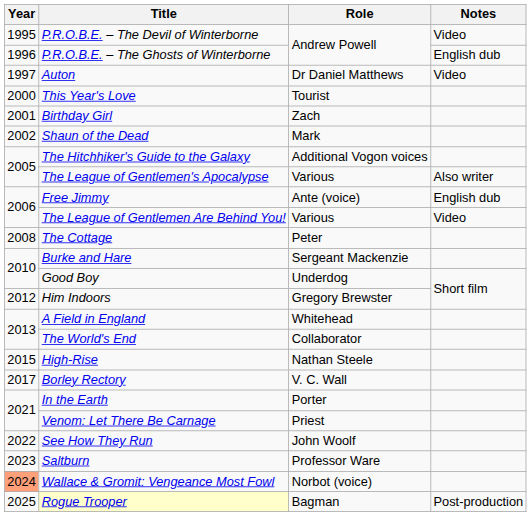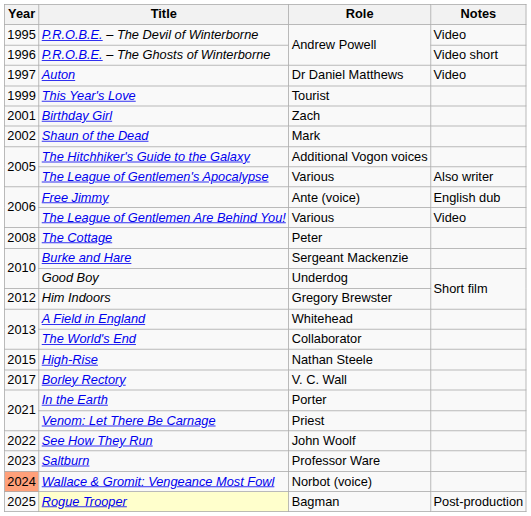 <table class="wikitable sortable">
 <tr>
 <th>Year</th>
 <th>Title</th>
 <th>Role</th>
 <th>Notes</th>
 </tr>
 <tr>
 <td>1995</td>
 <td><em><a href='#'>P.R.O.B.E.</a> – The Devil of Winterborne</em></td>
 <td rowspan="2">Andrew Powell</td>
 <td>Video</td>
 </tr>
 <tr>
 <td>1996</td>
 <td><em><a href='#'>P.R.O.B.E.</a> – The Ghosts of Winterborne</em></td>
-<td>English dub</td>
+<td>Video short</td>
 </tr>
 <tr>
 <td>1997</td>
 <td><em><a href='#'>Auton</a></em></td>
 <td>Dr Daniel Matthews</td>
 <td>Video</td>
 </tr>
 <tr>
-<td>2000</td>
+<td>1999</td>
 <td><em><a href='#'>This Year's Love</a></em></td>
 <td>Tourist</td>
 <td></td>
 </tr>
 <tr>
 <td>2001</td>
 <td><em><a href='#'>Birthday Girl</a></em></td>
 <td>Zach</td>
 <td></td>
 </tr>
 <tr>
 <td>2002</td>
 <td><em><a href='#'>Shaun of the Dead</a></em></td>
 <td>Mark</td>
 <td></td>
 </tr>
 <tr>
 <td rowspan="2">2005</td>
 <td><em><a href='#'>The Hitchhiker's Guide to the Galaxy</a></em></td>
 <td>Additional Vogon voices</td>
 <td></td>
 </tr>
 <tr>
 <td><em><a href='#'>The League of Gentlemen's Apocalypse</a></em></td>
 <td>Various</td>
 <td>Also writer</td>
 </tr>
 <tr>
 <td rowspan="2">2006</td>
 <td><em><a href='#'>Free Jimmy</a></em></td>
 <td>Ante (voice)</td>
 <td>English dub</td>
 </tr>
 <tr>
 <td><em><a href='#'>The League of Gentlemen Are Behind You!</a></em></td>
 <td>Various</td>
 <td>Video</td>
 </tr>
 <tr>
 <td>2008</td>
 <td><em><a href='#'>The Cottage</a></em></td>
 <td>Peter</td>
 <td></td>
 </tr>
 <tr>
 <td rowspan="2">2010</td>
 <td><em><a href='#'>Burke and Hare</a></em></td>
 <td>Sergeant Mackenzie</td>
 <td></td>
 </tr>
 <tr>
 <td><em>Good Boy</em></td>
 <td>Underdog</td>
 <td rowspan="2">Short film</td>
 </tr>
 <tr>
 <td>2012</td>
 <td><em>Him Indoors</em></td>
 <td>Gregory Brewster</td>
 </tr>
 <tr>
 <td rowspan="2">2013</td>
 <td><em><a href='#'>A Field in England</a></em></td>
 <td>Whitehead</td>
 <td></td>
 </tr>
 <tr>
 <td><em><a href='#'>The World's End</a></em></td>
 <td>Collaborator</td>
 <td></td>
 </tr>
 <tr>
 <td>2015</td>
 <td><em><a href='#'>High-Rise</a></em></td>
 <td>Nathan Steele</td>
 <td></td>
 </tr>
 <tr>
 <td>2017</td>
 <td><em><a href='#'>Borley Rectory</a></em></td>
 <td>V. C. Wall</td>
 <td></td>
 </tr>
 <tr>
 <td rowspan="2">2021</td>
 <td><em><a href='#'>In the Earth</a></em></td>
 <td>Porter</td>
 <td></td>
 </tr>
 <tr>
 <td><em><a href='#'>Venom: Let There Be Carnage</a></em></td>
 <td>Priest</td>
 <td></td>
 </tr>
 <tr>
 <td>2022</td>
 <td><em><a href='#'>See How They Run</a></em></td>
 <td>John Woolf</td>
 <td></td>
 </tr>
 <tr>
 <td>2023</td>
 <td><em><a href='#'>Saltburn</a></em></td>
 <td>Professor Ware</td>
 <td></td>
 </tr>
 <tr>
 <td style="background: lightsalmon;">2024</td>
 <td><em><a href='#'>Wallace & Gromit: Vengeance Most Fowl</a></em></td>
 <td>Norbot (voice)</td>
 <td></td>
 </tr>
 <tr>
 <td>2025</td>
 <td style="background:#ffc;"><em><a href='#'>Rogue Trooper</a></em></td>
 <td>Bagman</td>
 <td>Post-production</td>
 </tr>
 </table>
